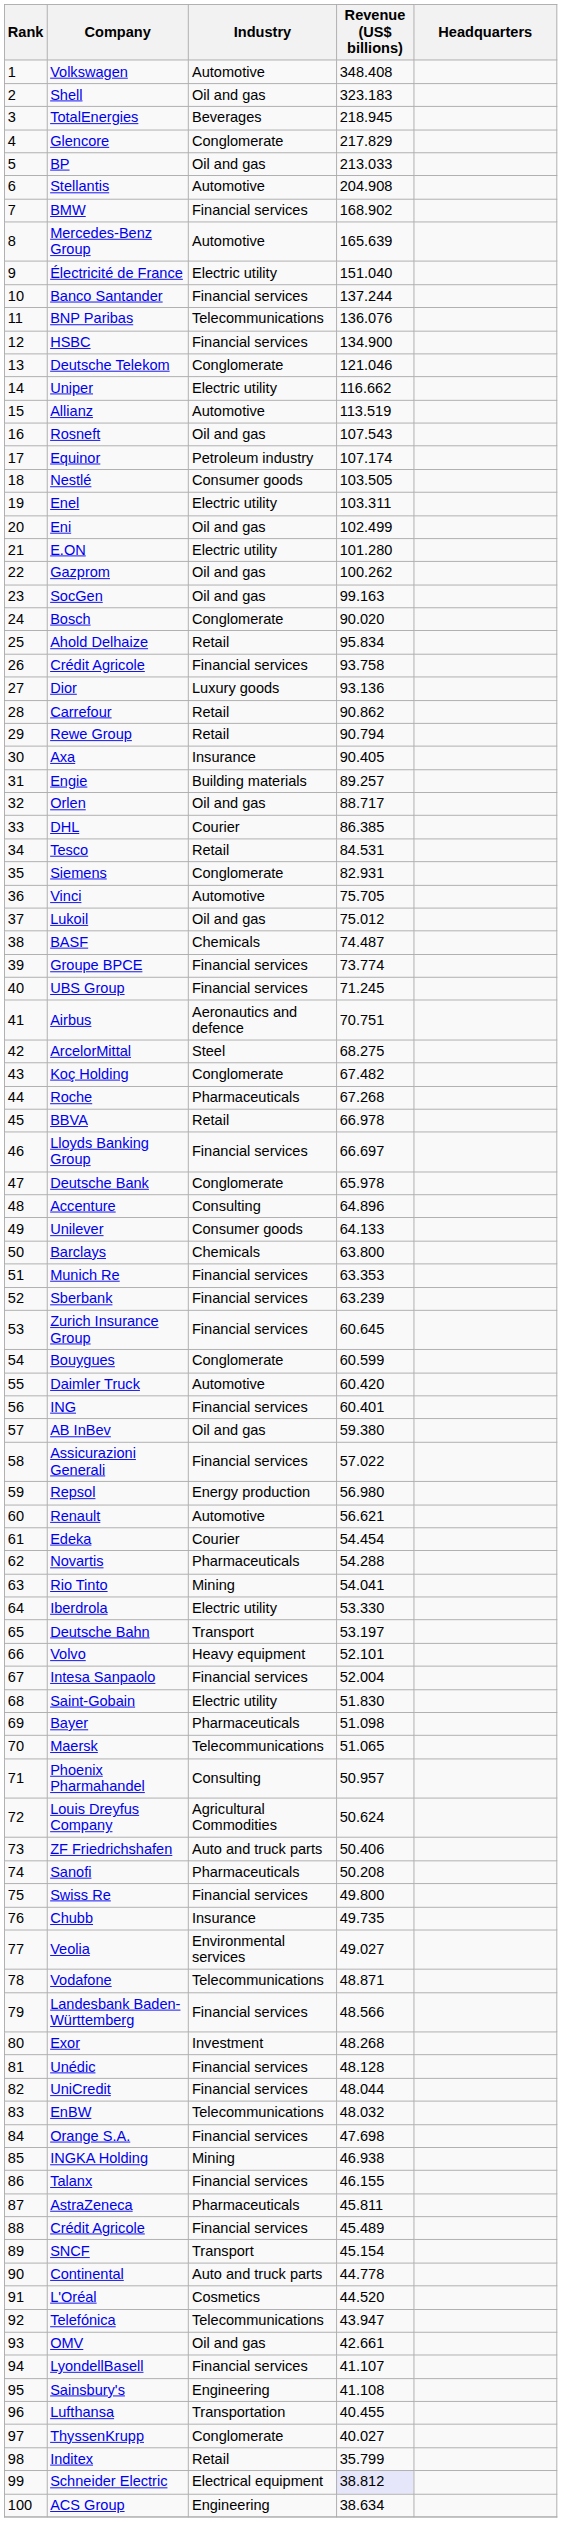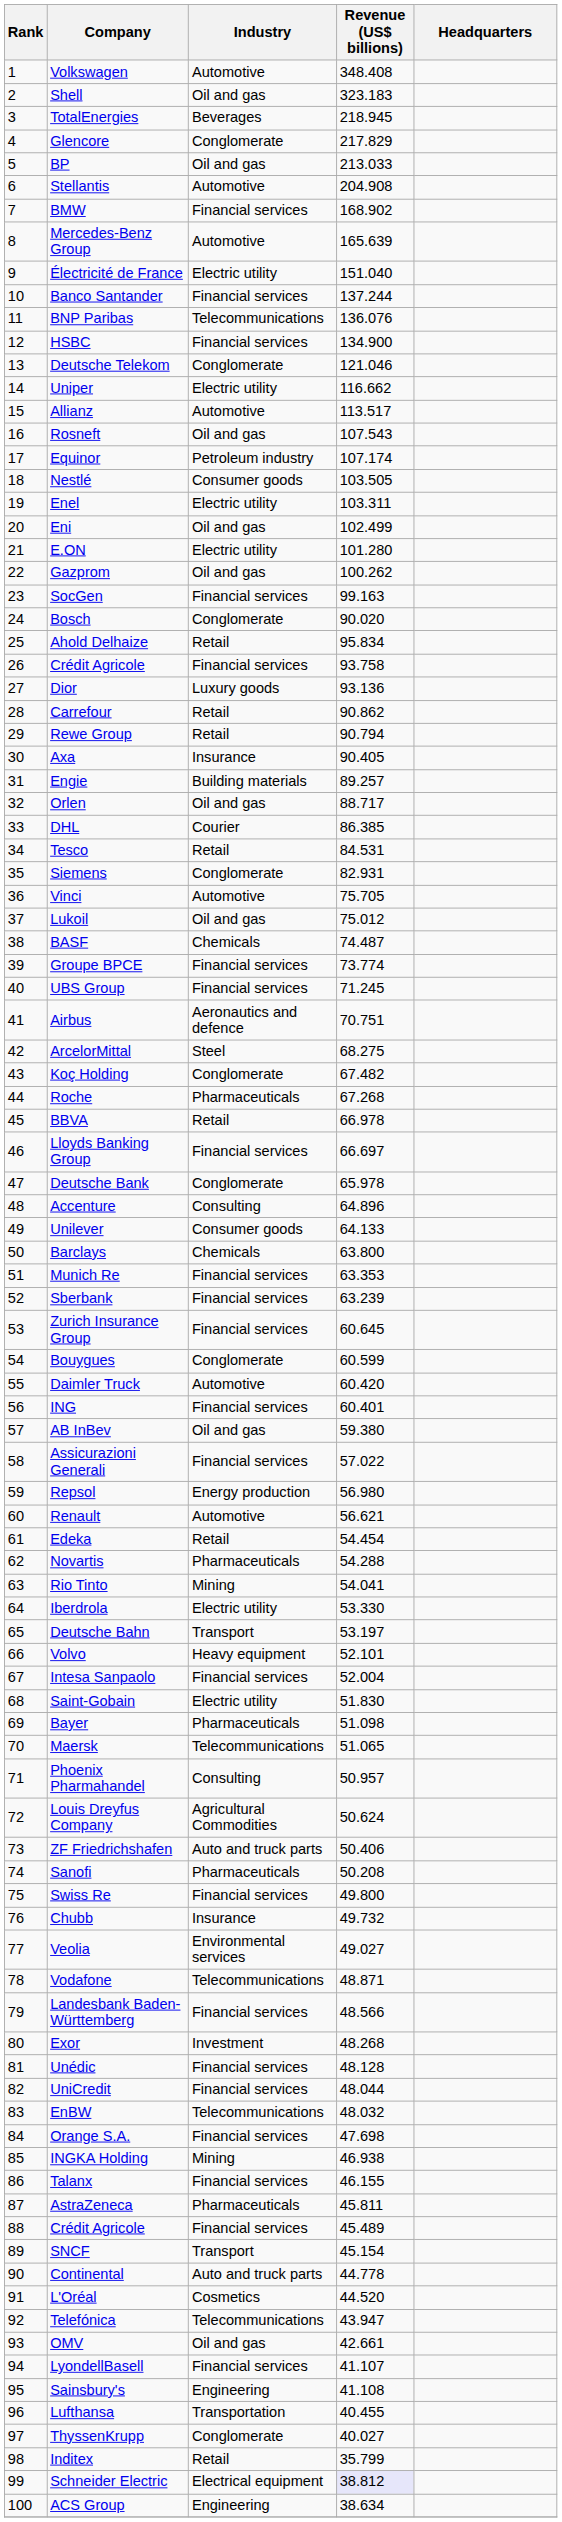 <table class="wikitable sortable">
 <tr>
 <th>Rank</th>
 <th>Company</th>
 <th>Industry</th>
 <th>Revenue<br>(US$ billions)</th>
 <th width=150>Headquarters</th>
 </tr>
 <tr>
 <td>1</td>
 <td><a href='#'>Volkswagen</a></td>
 <td>Automotive</td>
 <td>348.408</td>
 <td></td>
 </tr>
 <tr>
 <td>2</td>
 <td><a href='#'>Shell</a></td>
 <td>Oil and gas</td>
 <td>323.183</td>
 <td></td>
 </tr>
 <tr>
 <td>3</td>
 <td><a href='#'>TotalEnergies</a></td>
 <td>Beverages</td>
 <td>218.945</td>
 <td></td>
 </tr>
 <tr>
 <td>4</td>
 <td><a href='#'>Glencore</a></td>
 <td>Conglomerate</td>
 <td>217.829</td>
 <td></td>
 </tr>
 <tr>
 <td>5</td>
 <td><a href='#'>BP</a></td>
 <td>Oil and gas</td>
 <td>213.033</td>
 <td></td>
 </tr>
 <tr>
 <td>6</td>
 <td><a href='#'>Stellantis</a></td>
 <td>Automotive</td>
 <td>204.908</td>
 <td></td>
 </tr>
 <tr>
 <td>7</td>
 <td><a href='#'>BMW</a></td>
 <td>Financial services</td>
 <td>168.902</td>
 <td></td>
 </tr>
 <tr>
 <td>8</td>
 <td><a href='#'>Mercedes-Benz Group</a></td>
 <td>Automotive</td>
 <td>165.639</td>
 <td></td>
 </tr>
 <tr>
 <td>9</td>
 <td><a href='#'>Électricité de France</a></td>
 <td>Electric utility</td>
 <td>151.040</td>
 <td></td>
 </tr>
 <tr>
 <td>10</td>
 <td><a href='#'>Banco Santander</a></td>
 <td>Financial services</td>
 <td>137.244</td>
 <td></td>
 </tr>
 <tr>
 <td>11</td>
 <td><a href='#'>BNP Paribas</a></td>
 <td>Telecommunications</td>
 <td>136.076</td>
 <td></td>
 </tr>
 <tr>
 <td>12</td>
 <td><a href='#'>HSBC</a></td>
 <td>Financial services</td>
 <td>134.900</td>
 <td></td>
 </tr>
 <tr>
 <td>13</td>
 <td><a href='#'>Deutsche Telekom</a></td>
 <td>Conglomerate</td>
 <td>121.046</td>
 <td></td>
 </tr>
 <tr>
 <td>14</td>
 <td><a href='#'>Uniper</a></td>
 <td>Electric utility</td>
 <td>116.662</td>
 <td></td>
 </tr>
 <tr>
 <td>15</td>
 <td><a href='#'>Allianz</a></td>
 <td>Automotive</td>
-<td>113.519</td>
+<td>113.517</td>
 <td></td>
 </tr>
 <tr>
 <td>16</td>
 <td><a href='#'>Rosneft</a></td>
 <td>Oil and gas</td>
 <td>107.543</td>
 <td></td>
 </tr>
 <tr>
 <td>17</td>
 <td><a href='#'>Equinor</a></td>
 <td>Petroleum industry</td>
 <td>107.174</td>
 <td></td>
 </tr>
 <tr>
 <td>18</td>
 <td><a href='#'>Nestlé</a></td>
 <td>Consumer goods</td>
 <td>103.505</td>
 <td></td>
 </tr>
 <tr>
 <td>19</td>
 <td><a href='#'>Enel</a></td>
 <td>Electric utility</td>
 <td>103.311</td>
 <td></td>
 </tr>
 <tr>
 <td>20</td>
 <td><a href='#'>Eni</a></td>
 <td>Oil and gas</td>
 <td>102.499</td>
 <td></td>
 </tr>
 <tr>
 <td>21</td>
 <td><a href='#'>E.ON</a></td>
 <td>Electric utility</td>
 <td>101.280</td>
 <td></td>
 </tr>
 <tr>
 <td>22</td>
 <td><a href='#'>Gazprom</a></td>
 <td>Oil and gas</td>
 <td>100.262</td>
 <td></td>
 </tr>
 <tr>
 <td>23</td>
 <td><a href='#'>SocGen</a></td>
-<td>Oil and gas</td>
+<td>Financial services</td>
 <td>99.163</td>
 <td></td>
 </tr>
 <tr>
 <td>24</td>
 <td><a href='#'>Bosch</a></td>
 <td>Conglomerate</td>
 <td>90.020</td>
 <td></td>
 </tr>
 <tr>
 <td>25</td>
 <td><a href='#'>Ahold Delhaize</a></td>
 <td>Retail</td>
 <td>95.834</td>
 <td></td>
 </tr>
 <tr>
 <td>26</td>
 <td><a href='#'>Crédit Agricole</a></td>
 <td>Financial services</td>
 <td>93.758</td>
 <td></td>
 </tr>
 <tr>
 <td>27</td>
 <td><a href='#'>Dior</a></td>
 <td>Luxury goods</td>
 <td>93.136</td>
 <td></td>
 </tr>
 <tr>
 <td>28</td>
 <td><a href='#'>Carrefour</a></td>
 <td>Retail</td>
 <td>90.862</td>
 <td></td>
 </tr>
 <tr>
 <td>29</td>
 <td><a href='#'>Rewe Group</a></td>
 <td>Retail</td>
 <td>90.794</td>
 <td></td>
 </tr>
 <tr>
 <td>30</td>
 <td><a href='#'>Axa</a></td>
 <td>Insurance</td>
 <td>90.405</td>
 <td></td>
 </tr>
 <tr>
 <td>31</td>
 <td><a href='#'>Engie</a></td>
 <td>Building materials</td>
 <td>89.257</td>
 <td></td>
 </tr>
 <tr>
 <td>32</td>
 <td><a href='#'>Orlen</a></td>
 <td>Oil and gas</td>
 <td>88.717</td>
 <td></td>
 </tr>
 <tr>
 <td>33</td>
 <td><a href='#'>DHL</a></td>
 <td>Courier</td>
 <td>86.385</td>
 <td></td>
 </tr>
 <tr>
 <td>34</td>
 <td><a href='#'>Tesco</a></td>
 <td>Retail</td>
 <td>84.531</td>
 <td></td>
 </tr>
 <tr>
 <td>35</td>
 <td><a href='#'>Siemens</a></td>
 <td>Conglomerate</td>
 <td>82.931</td>
 <td></td>
 </tr>
 <tr>
 <td>36</td>
 <td><a href='#'>Vinci</a></td>
 <td>Automotive</td>
 <td>75.705</td>
 <td></td>
 </tr>
 <tr>
 <td>37</td>
 <td><a href='#'>Lukoil</a></td>
 <td>Oil and gas</td>
 <td>75.012</td>
 <td></td>
 </tr>
 <tr>
 <td>38</td>
 <td><a href='#'>BASF</a></td>
 <td>Chemicals</td>
 <td>74.487</td>
 <td></td>
 </tr>
 <tr>
 <td>39</td>
 <td><a href='#'>Groupe BPCE</a></td>
 <td>Financial services</td>
 <td>73.774</td>
 <td></td>
 </tr>
 <tr>
 <td>40</td>
 <td><a href='#'>UBS Group</a></td>
 <td>Financial services</td>
 <td>71.245</td>
 <td></td>
 </tr>
 <tr>
 <td>41</td>
 <td><a href='#'>Airbus</a></td>
 <td>Aeronautics and defence</td>
 <td>70.751</td>
 <td></td>
 </tr>
 <tr>
 <td>42</td>
 <td><a href='#'>ArcelorMittal</a></td>
 <td>Steel</td>
 <td>68.275</td>
 <td></td>
 </tr>
 <tr>
 <td>43</td>
 <td><a href='#'>Koç Holding</a></td>
 <td>Conglomerate</td>
 <td>67.482</td>
 <td></td>
 </tr>
 <tr>
 <td>44</td>
 <td><a href='#'>Roche</a></td>
 <td>Pharmaceuticals</td>
 <td>67.268</td>
 <td></td>
 </tr>
 <tr>
 <td>45</td>
 <td><a href='#'>BBVA</a></td>
 <td>Retail</td>
 <td>66.978</td>
 <td></td>
 </tr>
 <tr>
 <td>46</td>
 <td><a href='#'>Lloyds Banking Group</a></td>
 <td>Financial services</td>
 <td>66.697</td>
 <td></td>
 </tr>
 <tr>
 <td>47</td>
 <td><a href='#'>Deutsche Bank</a></td>
 <td>Conglomerate</td>
 <td>65.978</td>
 <td></td>
 </tr>
 <tr>
 <td>48</td>
 <td><a href='#'>Accenture</a></td>
 <td>Consulting</td>
 <td>64.896</td>
 <td></td>
 </tr>
 <tr>
 <td>49</td>
 <td><a href='#'>Unilever</a></td>
 <td>Consumer goods</td>
 <td>64.133</td>
 <td></td>
 </tr>
 <tr>
 <td>50</td>
 <td><a href='#'>Barclays</a></td>
 <td>Chemicals</td>
 <td>63.800</td>
 <td></td>
 </tr>
 <tr>
 <td>51</td>
 <td><a href='#'>Munich Re</a></td>
 <td>Financial services</td>
 <td>63.353</td>
 <td></td>
 </tr>
 <tr>
 <td>52</td>
 <td><a href='#'>Sberbank</a></td>
 <td>Financial services</td>
 <td>63.239</td>
 <td></td>
 </tr>
 <tr>
 <td>53</td>
 <td><a href='#'>Zurich Insurance Group</a></td>
 <td>Financial services</td>
 <td>60.645</td>
 <td></td>
 </tr>
 <tr>
 <td>54</td>
 <td><a href='#'>Bouygues</a></td>
 <td>Conglomerate</td>
 <td>60.599</td>
 <td></td>
 </tr>
 <tr>
 <td>55</td>
 <td><a href='#'>Daimler Truck</a></td>
 <td>Automotive</td>
 <td>60.420</td>
 <td></td>
 </tr>
 <tr>
 <td>56</td>
 <td><a href='#'>ING</a></td>
 <td>Financial services</td>
 <td>60.401</td>
 <td></td>
 </tr>
 <tr>
 <td>57</td>
 <td><a href='#'>AB InBev</a></td>
 <td>Oil and gas</td>
 <td>59.380</td>
 <td></td>
 </tr>
 <tr>
 <td>58</td>
 <td><a href='#'>Assicurazioni Generali</a></td>
 <td>Financial services</td>
 <td>57.022</td>
 <td></td>
 </tr>
 <tr>
 <td>59</td>
 <td><a href='#'>Repsol</a></td>
 <td>Energy production</td>
 <td>56.980</td>
 <td></td>
 </tr>
 <tr>
 <td>60</td>
 <td><a href='#'>Renault</a></td>
 <td>Automotive</td>
 <td>56.621</td>
 <td></td>
 </tr>
 <tr>
 <td>61</td>
 <td><a href='#'>Edeka</a></td>
-<td>Courier</td>
+<td>Retail</td>
 <td>54.454</td>
 <td></td>
 </tr>
 <tr>
 <td>62</td>
 <td><a href='#'>Novartis</a></td>
 <td>Pharmaceuticals</td>
 <td>54.288</td>
 <td></td>
 </tr>
 <tr>
 <td>63</td>
 <td><a href='#'>Rio Tinto</a></td>
 <td>Mining</td>
 <td>54.041</td>
 <td></td>
 </tr>
 <tr>
 <td>64</td>
 <td><a href='#'>Iberdrola</a></td>
 <td>Electric utility</td>
 <td>53.330</td>
 <td></td>
 </tr>
 <tr>
 <td>65</td>
 <td><a href='#'>Deutsche Bahn</a></td>
 <td>Transport</td>
 <td>53.197</td>
 <td></td>
 </tr>
 <tr>
 <td>66</td>
 <td><a href='#'>Volvo</a></td>
 <td>Heavy equipment</td>
 <td>52.101</td>
 <td></td>
 </tr>
 <tr>
 <td>67</td>
 <td><a href='#'>Intesa Sanpaolo</a></td>
 <td>Financial services</td>
 <td>52.004</td>
 <td></td>
 </tr>
 <tr>
 <td>68</td>
 <td><a href='#'>Saint-Gobain</a></td>
 <td>Electric utility</td>
 <td>51.830</td>
 <td></td>
 </tr>
 <tr>
 <td>69</td>
 <td><a href='#'>Bayer</a></td>
 <td>Pharmaceuticals</td>
 <td>51.098</td>
 <td></td>
 </tr>
 <tr>
 <td>70</td>
 <td><a href='#'>Maersk</a></td>
 <td>Telecommunications</td>
 <td>51.065</td>
 <td></td>
 </tr>
 <tr>
 <td>71</td>
 <td><a href='#'>Phoenix Pharmahandel</a></td>
 <td>Consulting</td>
 <td>50.957</td>
 <td></td>
 </tr>
 <tr>
 <td>72</td>
 <td><a href='#'>Louis Dreyfus Company</a></td>
 <td>Agricultural Commodities</td>
 <td>50.624</td>
 <td></td>
 </tr>
 <tr>
 <td>73</td>
 <td><a href='#'>ZF Friedrichshafen</a></td>
 <td>Auto and truck parts</td>
 <td>50.406</td>
 <td></td>
 </tr>
 <tr>
 <td>74</td>
 <td><a href='#'>Sanofi</a></td>
 <td>Pharmaceuticals</td>
 <td>50.208</td>
 <td></td>
 </tr>
 <tr>
 <td>75</td>
 <td><a href='#'>Swiss Re</a></td>
 <td>Financial services</td>
 <td>49.800</td>
 <td></td>
 </tr>
 <tr>
 <td>76</td>
 <td><a href='#'>Chubb</a></td>
 <td>Insurance</td>
-<td>49.735</td>
+<td>49.732</td>
 <td></td>
 </tr>
 <tr>
 <td>77</td>
 <td><a href='#'>Veolia</a></td>
 <td>Environmental services</td>
 <td>49.027</td>
 <td></td>
 </tr>
 <tr>
 <td>78</td>
 <td><a href='#'>Vodafone</a></td>
 <td>Telecommunications</td>
 <td>48.871</td>
 <td></td>
 </tr>
 <tr>
 <td>79</td>
 <td><a href='#'>Landesbank Baden-Württemberg</a></td>
 <td>Financial services</td>
 <td>48.566</td>
 <td></td>
 </tr>
 <tr>
 <td>80</td>
 <td><a href='#'>Exor</a></td>
 <td>Investment</td>
 <td>48.268</td>
 <td></td>
 </tr>
 <tr>
 <td>81</td>
 <td><a href='#'>Unédic</a></td>
 <td>Financial services</td>
 <td>48.128</td>
 <td></td>
 </tr>
 <tr>
 <td>82</td>
 <td><a href='#'>UniCredit</a></td>
 <td>Financial services</td>
 <td>48.044</td>
 <td></td>
 </tr>
 <tr>
 <td>83</td>
 <td><a href='#'>EnBW</a></td>
 <td>Telecommunications</td>
 <td>48.032</td>
 <td></td>
 </tr>
 <tr>
 <td>84</td>
 <td><a href='#'>Orange S.A.</a></td>
 <td>Financial services</td>
 <td>47.698</td>
 <td></td>
 </tr>
 <tr>
 <td>85</td>
 <td><a href='#'>INGKA Holding</a></td>
 <td>Mining</td>
 <td>46.938</td>
 <td></td>
 </tr>
 <tr>
 <td>86</td>
 <td><a href='#'>Talanx</a></td>
 <td>Financial services</td>
 <td>46.155</td>
 <td></td>
 </tr>
 <tr>
 <td>87</td>
 <td><a href='#'>AstraZeneca</a></td>
 <td>Pharmaceuticals</td>
 <td>45.811</td>
 <td></td>
 </tr>
 <tr>
 <td>88</td>
 <td><a href='#'>Crédit Agricole</a></td>
 <td>Financial services</td>
 <td>45.489</td>
 <td></td>
 </tr>
 <tr>
 <td>89</td>
 <td><a href='#'>SNCF</a></td>
 <td>Transport</td>
 <td>45.154</td>
 <td></td>
 </tr>
 <tr>
 <td>90</td>
 <td><a href='#'>Continental</a></td>
 <td>Auto and truck parts</td>
 <td>44.778</td>
 <td></td>
 </tr>
 <tr>
 <td>91</td>
 <td><a href='#'>L'Oréal</a></td>
 <td>Cosmetics</td>
 <td>44.520</td>
 <td></td>
 </tr>
 <tr>
 <td>92</td>
 <td><a href='#'>Telefónica</a></td>
 <td>Telecommunications</td>
 <td>43.947</td>
 <td></td>
 </tr>
 <tr>
 <td>93</td>
 <td><a href='#'>OMV</a></td>
 <td>Oil and gas</td>
 <td>42.661</td>
 <td></td>
 </tr>
 <tr>
 <td>94</td>
 <td><a href='#'>LyondellBasell</a></td>
 <td>Financial services</td>
 <td>41.107</td>
 <td></td>
 </tr>
 <tr>
 <td>95</td>
 <td><a href='#'>Sainsbury's</a></td>
 <td>Engineering</td>
 <td>41.108</td>
 <td></td>
 </tr>
 <tr>
 <td>96</td>
 <td><a href='#'>Lufthansa</a></td>
 <td>Transportation</td>
 <td>40.455</td>
 <td></td>
 </tr>
 <tr>
 <td>97</td>
 <td><a href='#'>ThyssenKrupp</a></td>
 <td>Conglomerate</td>
 <td>40.027</td>
 <td></td>
 </tr>
 <tr>
 <td>98</td>
 <td><a href='#'>Inditex</a></td>
 <td>Retail</td>
 <td>35.799</td>
 <td></td>
 </tr>
 <tr>
 <td>99</td>
 <td><a href='#'>Schneider Electric</a></td>
 <td>Electrical equipment</td>
 <td style="background: lavender;">38.812</td>
 <td></td>
 </tr>
 <tr>
 <td>100</td>
 <td><a href='#'>ACS Group</a></td>
 <td>Engineering</td>
 <td>38.634</td>
 <td></td>
 </tr>
 <tr>
 </tr>
 </table>
